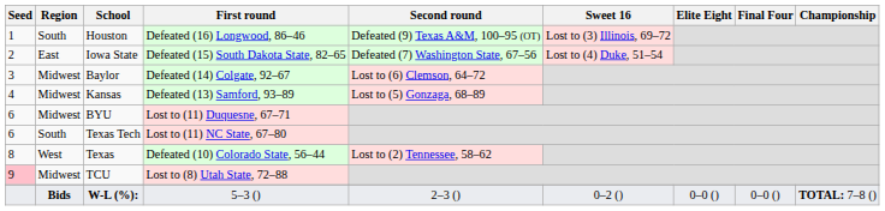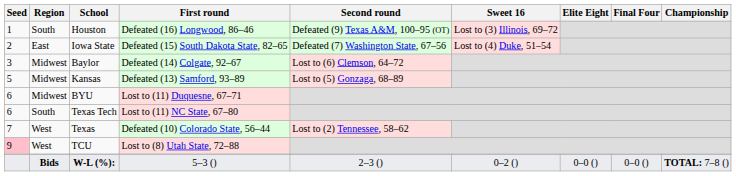 <table class="sortable wikitable" style="white-space:nowrap; font-size:90%;">
 <tr>
 <th>Seed</th>
 <th>Region</th>
 <th>School</th>
 <th>First round</th>
 <th>Second round</th>
 <th>Sweet 16</th>
 <th>Elite Eight</th>
 <th>Final Four</th>
 <th>Championship</th>
 </tr>
 <tr>
 <td>1</td>
 <td>South</td>
 <td>Houston</td>
 <td style="background:#ddffdd;">Defeated (16) <a href='#'>Longwood</a>, 86–46</td>
 <td style="background:#ddffdd;">Defeated (9) <a href='#'>Texas A&M</a>, 100–95 <small>(OT)</small></td>
 <td style="background:#ffdddd;">Lost to (3) <a href='#'>Illinois</a>, 69–72</td>
 <td style="background:#ddd;" colspan=3></td>
 </tr>
 <tr>
 <td>2</td>
 <td>East</td>
 <td>Iowa State</td>
 <td style="background:#ddffdd;">Defeated (15) <a href='#'>South Dakota State</a>, 82–65</td>
 <td style="background:#ddffdd;">Defeated (7) <a href='#'>Washington State</a>, 67–56</td>
 <td style="background:#ffdddd;">Lost to (4) <a href='#'>Duke</a>, 51–54</td>
 <td style="background:#ddd;" colspan=3></td>
 </tr>
 <tr>
 <td>3</td>
 <td>Midwest</td>
 <td>Baylor</td>
 <td style="background:#ddffdd;">Defeated (14) <a href='#'>Colgate</a>, 92–67</td>
 <td style="background:#ffdddd;">Lost to (6) <a href='#'>Clemson</a>, 64–72</td>
 <td style="background:#ddd;" colspan=4></td>
 </tr>
 <tr>
-<td>4</td>
+<td>5</td>
 <td>Midwest</td>
 <td>Kansas</td>
 <td style="background:#ddffdd;">Defeated (13) <a href='#'>Samford</a>, 93–89</td>
 <td style="background:#ffdddd;">Lost to (5) <a href='#'>Gonzaga</a>, 68–89</td>
 <td style="background:#ddd;" colspan=4></td>
 </tr>
 <tr>
 <td>6</td>
 <td>Midwest</td>
 <td>BYU</td>
 <td style="background:#ffdddd;">Lost to (11) <a href='#'>Duquesne</a>, 67–71</td>
 <td style="background:#ddd;" colspan=5></td>
 </tr>
 <tr>
 <td>6</td>
 <td>South</td>
 <td>Texas Tech</td>
 <td style="background:#ffdddd;">Lost to (11) <a href='#'>NC State</a>, 67–80</td>
 <td style="background:#ddd;" colspan=5></td>
 </tr>
 <tr>
-<td>8</td>
+<td>7</td>
 <td>West</td>
 <td>Texas</td>
 <td style="background:#ddffdd;">Defeated (10) <a href='#'>Colorado State</a>, 56–44</td>
 <td style="background:#ffdddd;">Lost to (2) <a href='#'>Tennessee</a>, 58–62</td>
 <td style="background:#ddd;" colspan=4></td>
 </tr>
 <tr>
 <td style="background: pink;">9</td>
-<td>Midwest</td>
+<td>West</td>
 <td>TCU</td>
 <td style="background:#ffdddd;">Lost to (8) <a href='#'>Utah State</a>, 72–88</td>
 <td style="background:#ddd;" colspan=5></td>
 </tr>
 <tr>
 </tr>
 <tr class="sortbottom"  style="text-align:center; background:#EAECF0;">
 <td></td>
 <td><strong>Bids</strong></td>
 <td><strong>W-L (%):</strong></td>
 <td>5–3 ()</td>
 <td>2–3 ()</td>
 <td>0–2 ()</td>
 <td>0–0 ()</td>
 <td>0–0 ()</td>
 <td><strong>TOTAL:</strong> 7–8 ()</td>
 </tr>
 </table>
